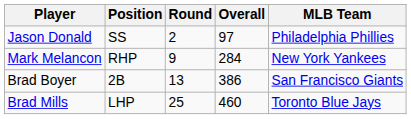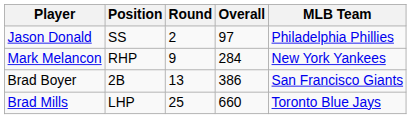 <table class="wikitable">
 <tr>
 <th>Player</th>
 <th>Position</th>
 <th>Round</th>
 <th>Overall</th>
 <th>MLB Team</th>
 </tr>
 <tr>
 <td><a href='#'>Jason Donald</a></td>
 <td>SS</td>
 <td>2</td>
 <td>97</td>
 <td><a href='#'>Philadelphia Phillies</a></td>
 </tr>
 <tr>
 <td><a href='#'>Mark Melancon</a></td>
 <td>RHP</td>
 <td>9</td>
 <td>284</td>
 <td><a href='#'>New York Yankees</a></td>
 </tr>
 <tr>
 <td>Brad Boyer</td>
 <td>2B</td>
 <td>13</td>
 <td>386</td>
 <td><a href='#'>San Francisco Giants</a></td>
 </tr>
 <tr>
 <td><a href='#'>Brad Mills</a></td>
 <td>LHP</td>
 <td>25</td>
-<td>460</td>
+<td>660</td>
 <td><a href='#'>Toronto Blue Jays</a></td>
 </tr>
 </table>
